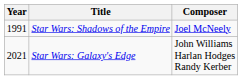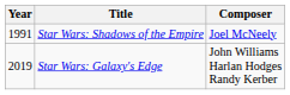 <table class="wikitable">
 <tr>
 <th>Year</th>
 <th>Title</th>
 <th>Composer</th>
 </tr>
 <tr>
 <td>1991</td>
 <td><em><a href='#'>Star Wars: Shadows of the Empire</a></em></td>
 <td><a href='#'>Joel McNeely</a></td>
 </tr>
 <tr>
-<td>2021</td>
+<td>2019</td>
 <td><em><a href='#'>Star Wars: Galaxy's Edge</a></em></td>
 <td>John Williams<br>Harlan Hodges<br>Randy Kerber</td>
 </tr>
 </table>
